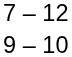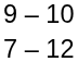 <table style="text-align:center">
 <tr>
 <th width=200></th>
 <th width=100></th>
 <th width=200></th>
 </tr>
 <tr>
 <td align=right></td>
-<td>7 – 12</td>
+<td>9 – 10</td>
 <td align=left><strong></strong></td>
 </tr>
 <tr>
 <td align=right></td>
-<td>9 – 10</td>
+<td>7 – 12</td>
 <td align=left><strong></strong></td>
 </tr>
 </table>
